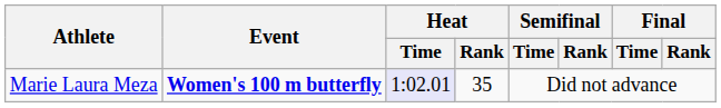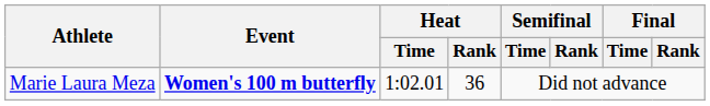 <table class=wikitable style="font-size:90%">
 <tr>
 <th rowspan="2">Athlete</th>
 <th rowspan="2">Event</th>
 <th colspan="2">Heat</th>
 <th colspan="2">Semifinal</th>
 <th colspan="2">Final</th>
 </tr>
 <tr style="font-size:95%">
 <th>Time</th>
 <th>Rank</th>
 <th>Time</th>
 <th>Rank</th>
 <th>Time</th>
 <th>Rank</th>
 </tr>
 <tr align=center>
 <td align=left><a href='#'>Marie Laura Meza</a></td>
 <td align=left><strong><a href='#'>Women's 100 m butterfly</a></strong></td>
-<td style="background: lavender;">1:02.01</td>
-<td>35</td>
+<td>1:02.01</td>
+<td>36</td>
 <td colspan=4>Did not advance</td>
 </tr>
 </table>
